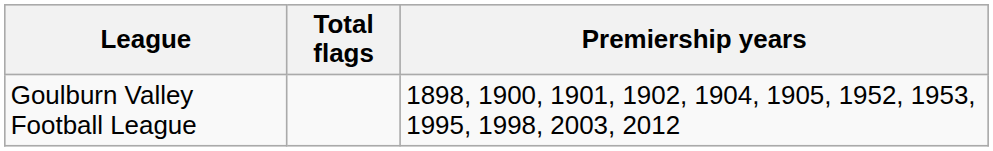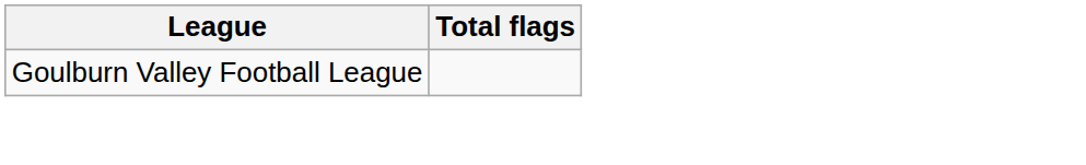 <table class="wikitable">
 <tr>
 <th>League</th>
 <th>Total flags</th>
-<th>Premiership years</th>
 </tr>
 <tr>
 <td>Goulburn Valley Football League</td>
 <td></td>
-<td>1898, 1900, 1901, 1902, 1904, 1905, 1952, 1953, 1995, 1998, 2003, 2012</td>
 </tr>
 </table>
